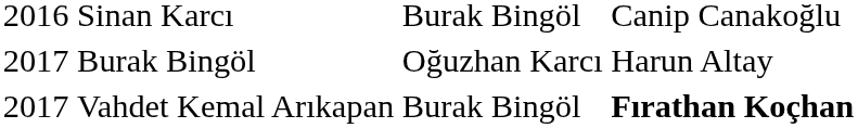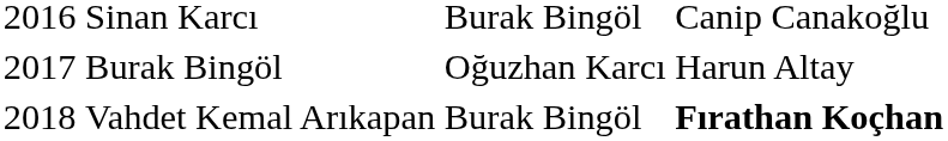 <table>
 <tr>
 <td>2016</td>
 <td>Sinan Karcı</td>
 <td>Burak Bingöl</td>
 <td>Canip Canakoğlu</td>
 </tr>
 <tr>
 <td>2017</td>
 <td>Burak Bingöl</td>
 <td>Oğuzhan Karcı</td>
 <td>Harun Altay</td>
 </tr>
 <tr>
-<td>2017</td>
+<td>2018</td>
 <td>Vahdet Kemal Arıkapan</td>
 <td>Burak Bingöl</td>
 <td><strong>Fırathan Koçhan</strong></td>
 </tr>
 </table>
